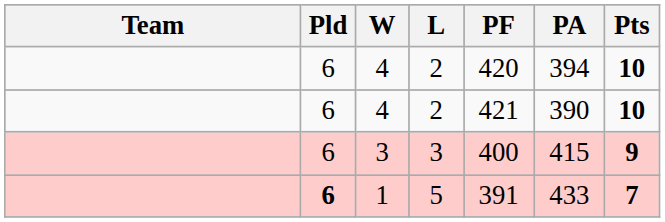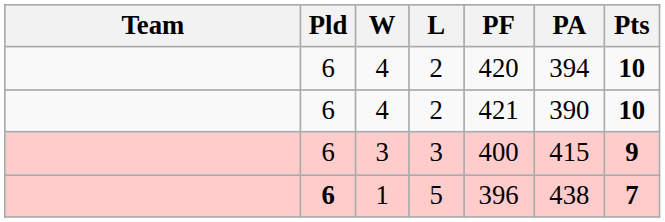 <table class="wikitable" style="text-align:center;">
 <tr>
 <th width=170>Team</th>
 <th width=25>Pld</th>
 <th width=25>W</th>
 <th width=25>L</th>
 <th width=35>PF</th>
 <th width=35>PA</th>
 <th width=25>Pts</th>
 </tr>
 <tr>
 <td align="left"></td>
 <td>6</td>
 <td>4</td>
 <td>2</td>
 <td>420</td>
 <td>394</td>
 <td><strong>10</strong></td>
 </tr>
 <tr>
 <td align="left"></td>
 <td>6</td>
 <td>4</td>
 <td>2</td>
 <td>421</td>
 <td>390</td>
 <td><strong>10</strong></td>
 </tr>
 <tr bgcolor=#ffcccc>
 <td align="left"></td>
 <td>6</td>
 <td>3</td>
 <td>3</td>
 <td>400</td>
 <td>415</td>
 <td><strong>9</strong></td>
 </tr>
 <tr bgcolor=#ffcccc>
 <td align="left"></td>
 <td><strong>6</strong></td>
 <td>1</td>
 <td>5</td>
-<td>391</td>
-<td>433</td>
+<td>396</td>
+<td>438</td>
 <td><strong>7</strong></td>
 </tr>
 </table>
